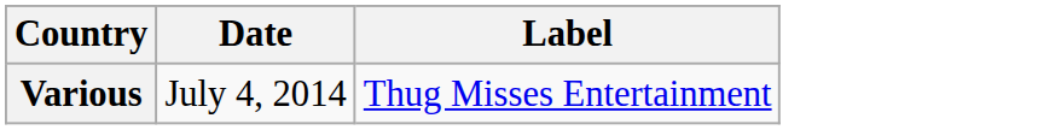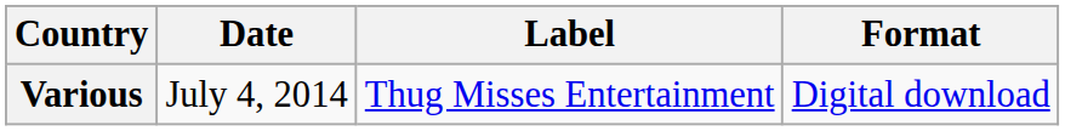 <table class="wikitable plainrowheaders">
 <tr>
 <th>Country</th>
 <th>Date</th>
 <th>Label</th>
+<th>Format</th>
 </tr>
 <tr>
 <th scope="row">Various</th>
 <td>July 4, 2014</td>
 <td><a href='#'>Thug Misses Entertainment</a></td>
+<td><a href='#'>Digital download</a></td>
 </tr>
 </table>
